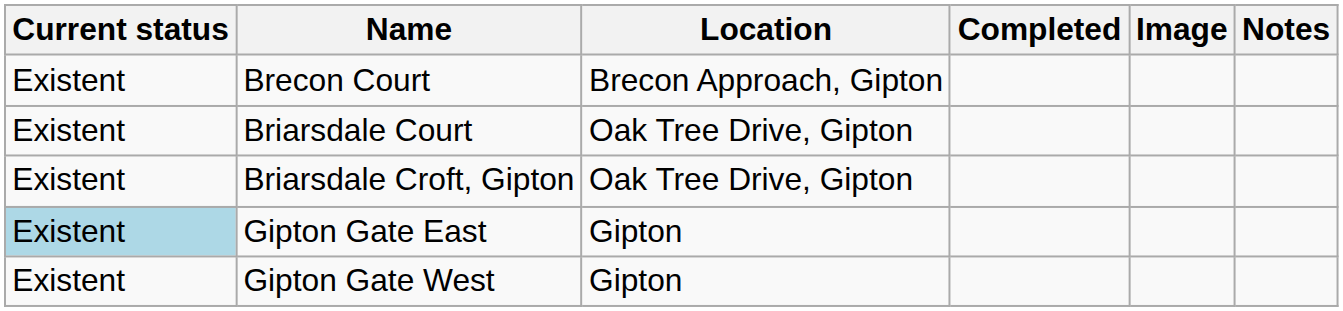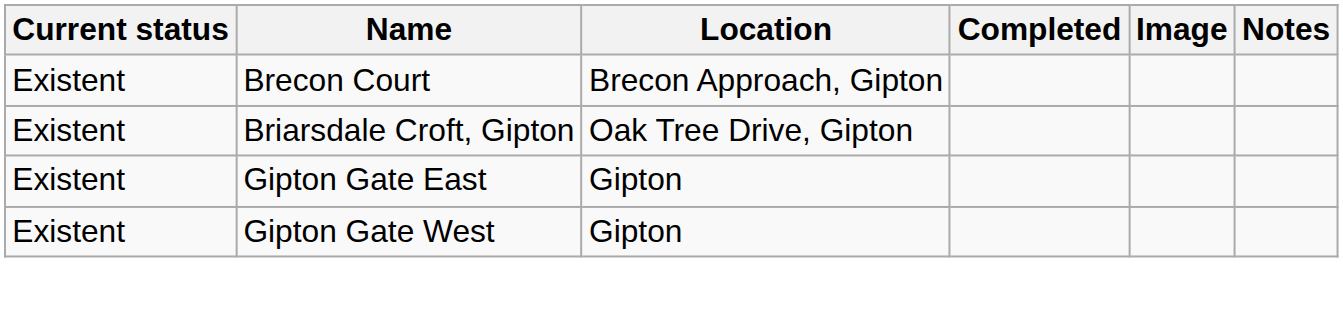 <table class="wikitable sortable">
 <tr>
 <th>Current status</th>
 <th>Name</th>
 <th>Location</th>
 <th>Completed</th>
 <th class="unsortable">Image</th>
 <th class="unsortable">Notes</th>
 </tr>
 <tr>
 <td>Existent</td>
 <td>Brecon Court</td>
 <td>Brecon Approach, Gipton</td>
 <td></td>
 <td></td>
 <td></td>
 </tr>
 <tr>
 <td>Existent</td>
-<td>Briarsdale Court</td>
+<td>Briarsdale Croft, Gipton</td>
 <td>Oak Tree Drive, Gipton</td>
 <td></td>
 <td></td>
 <td></td>
 </tr>
 <tr>
 <td>Existent</td>
-<td>Briarsdale Croft, Gipton</td>
-<td>Oak Tree Drive, Gipton</td>
-<td></td>
-<td></td>
-<td></td>
-</tr>
-<tr>
-<td style="background: lightblue;">Existent</td>
 <td>Gipton Gate East</td>
 <td>Gipton</td>
 <td></td>
 <td></td>
 <td></td>
 </tr>
 <tr>
 <td>Existent</td>
 <td>Gipton Gate West</td>
 <td>Gipton</td>
 <td></td>
 <td></td>
 <td></td>
 </tr>
 </table>
